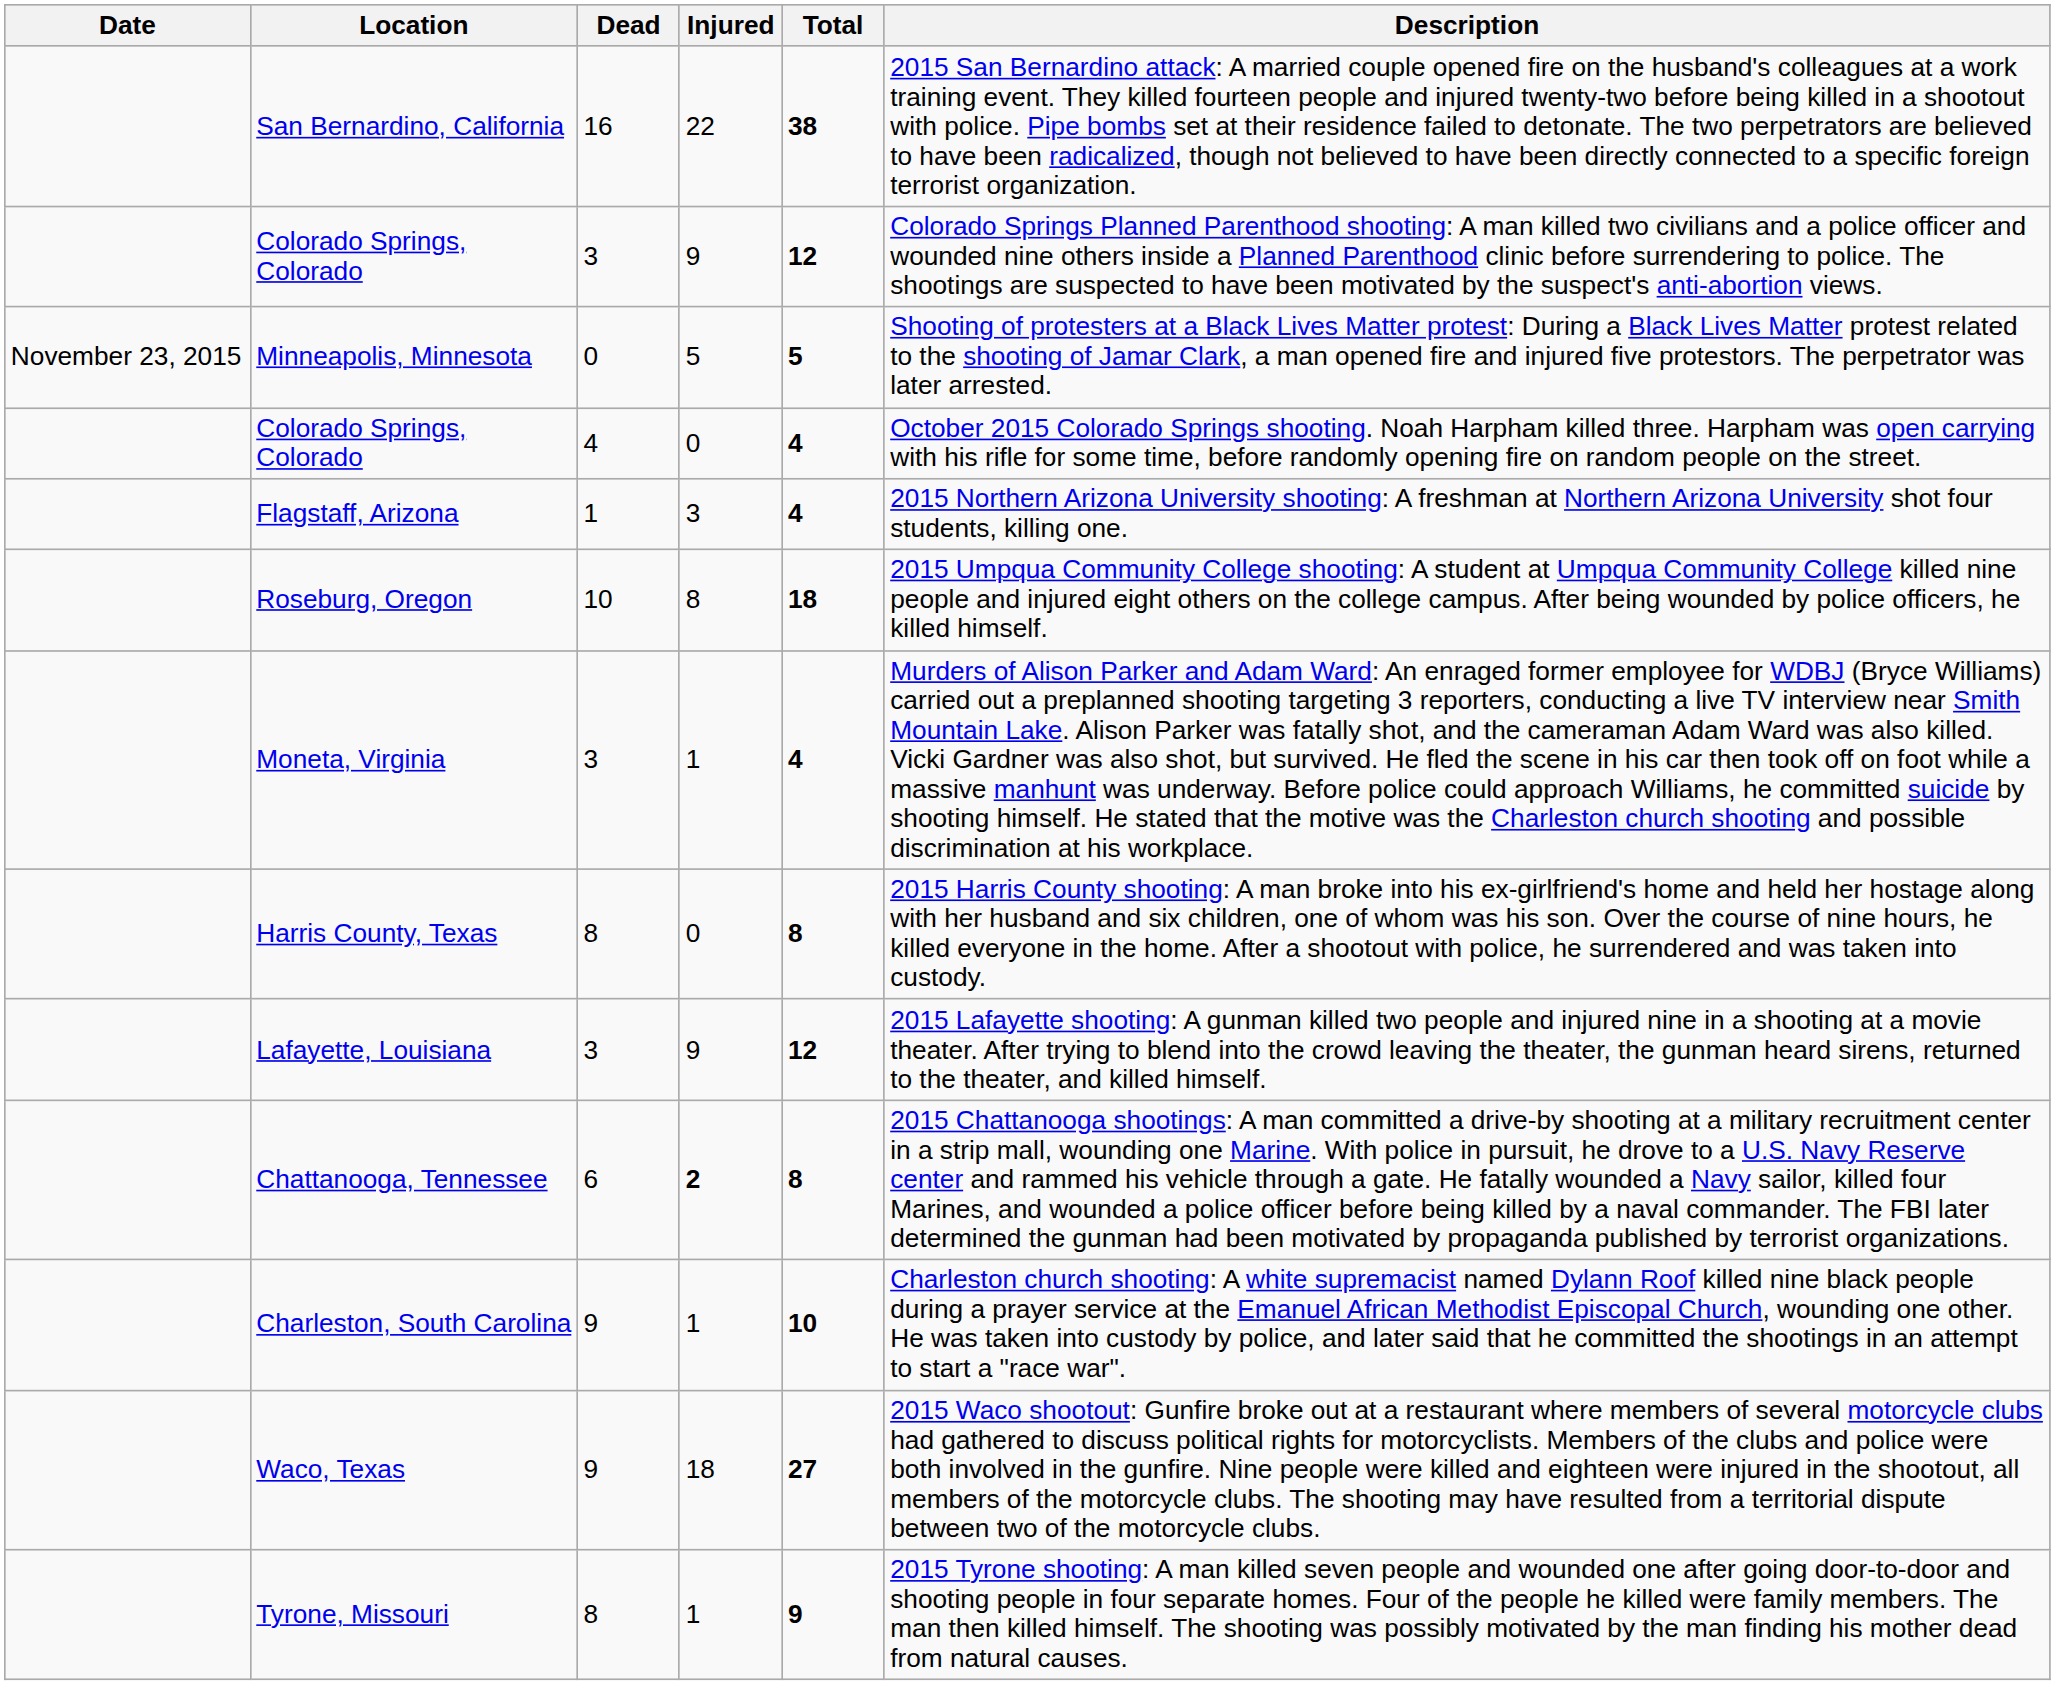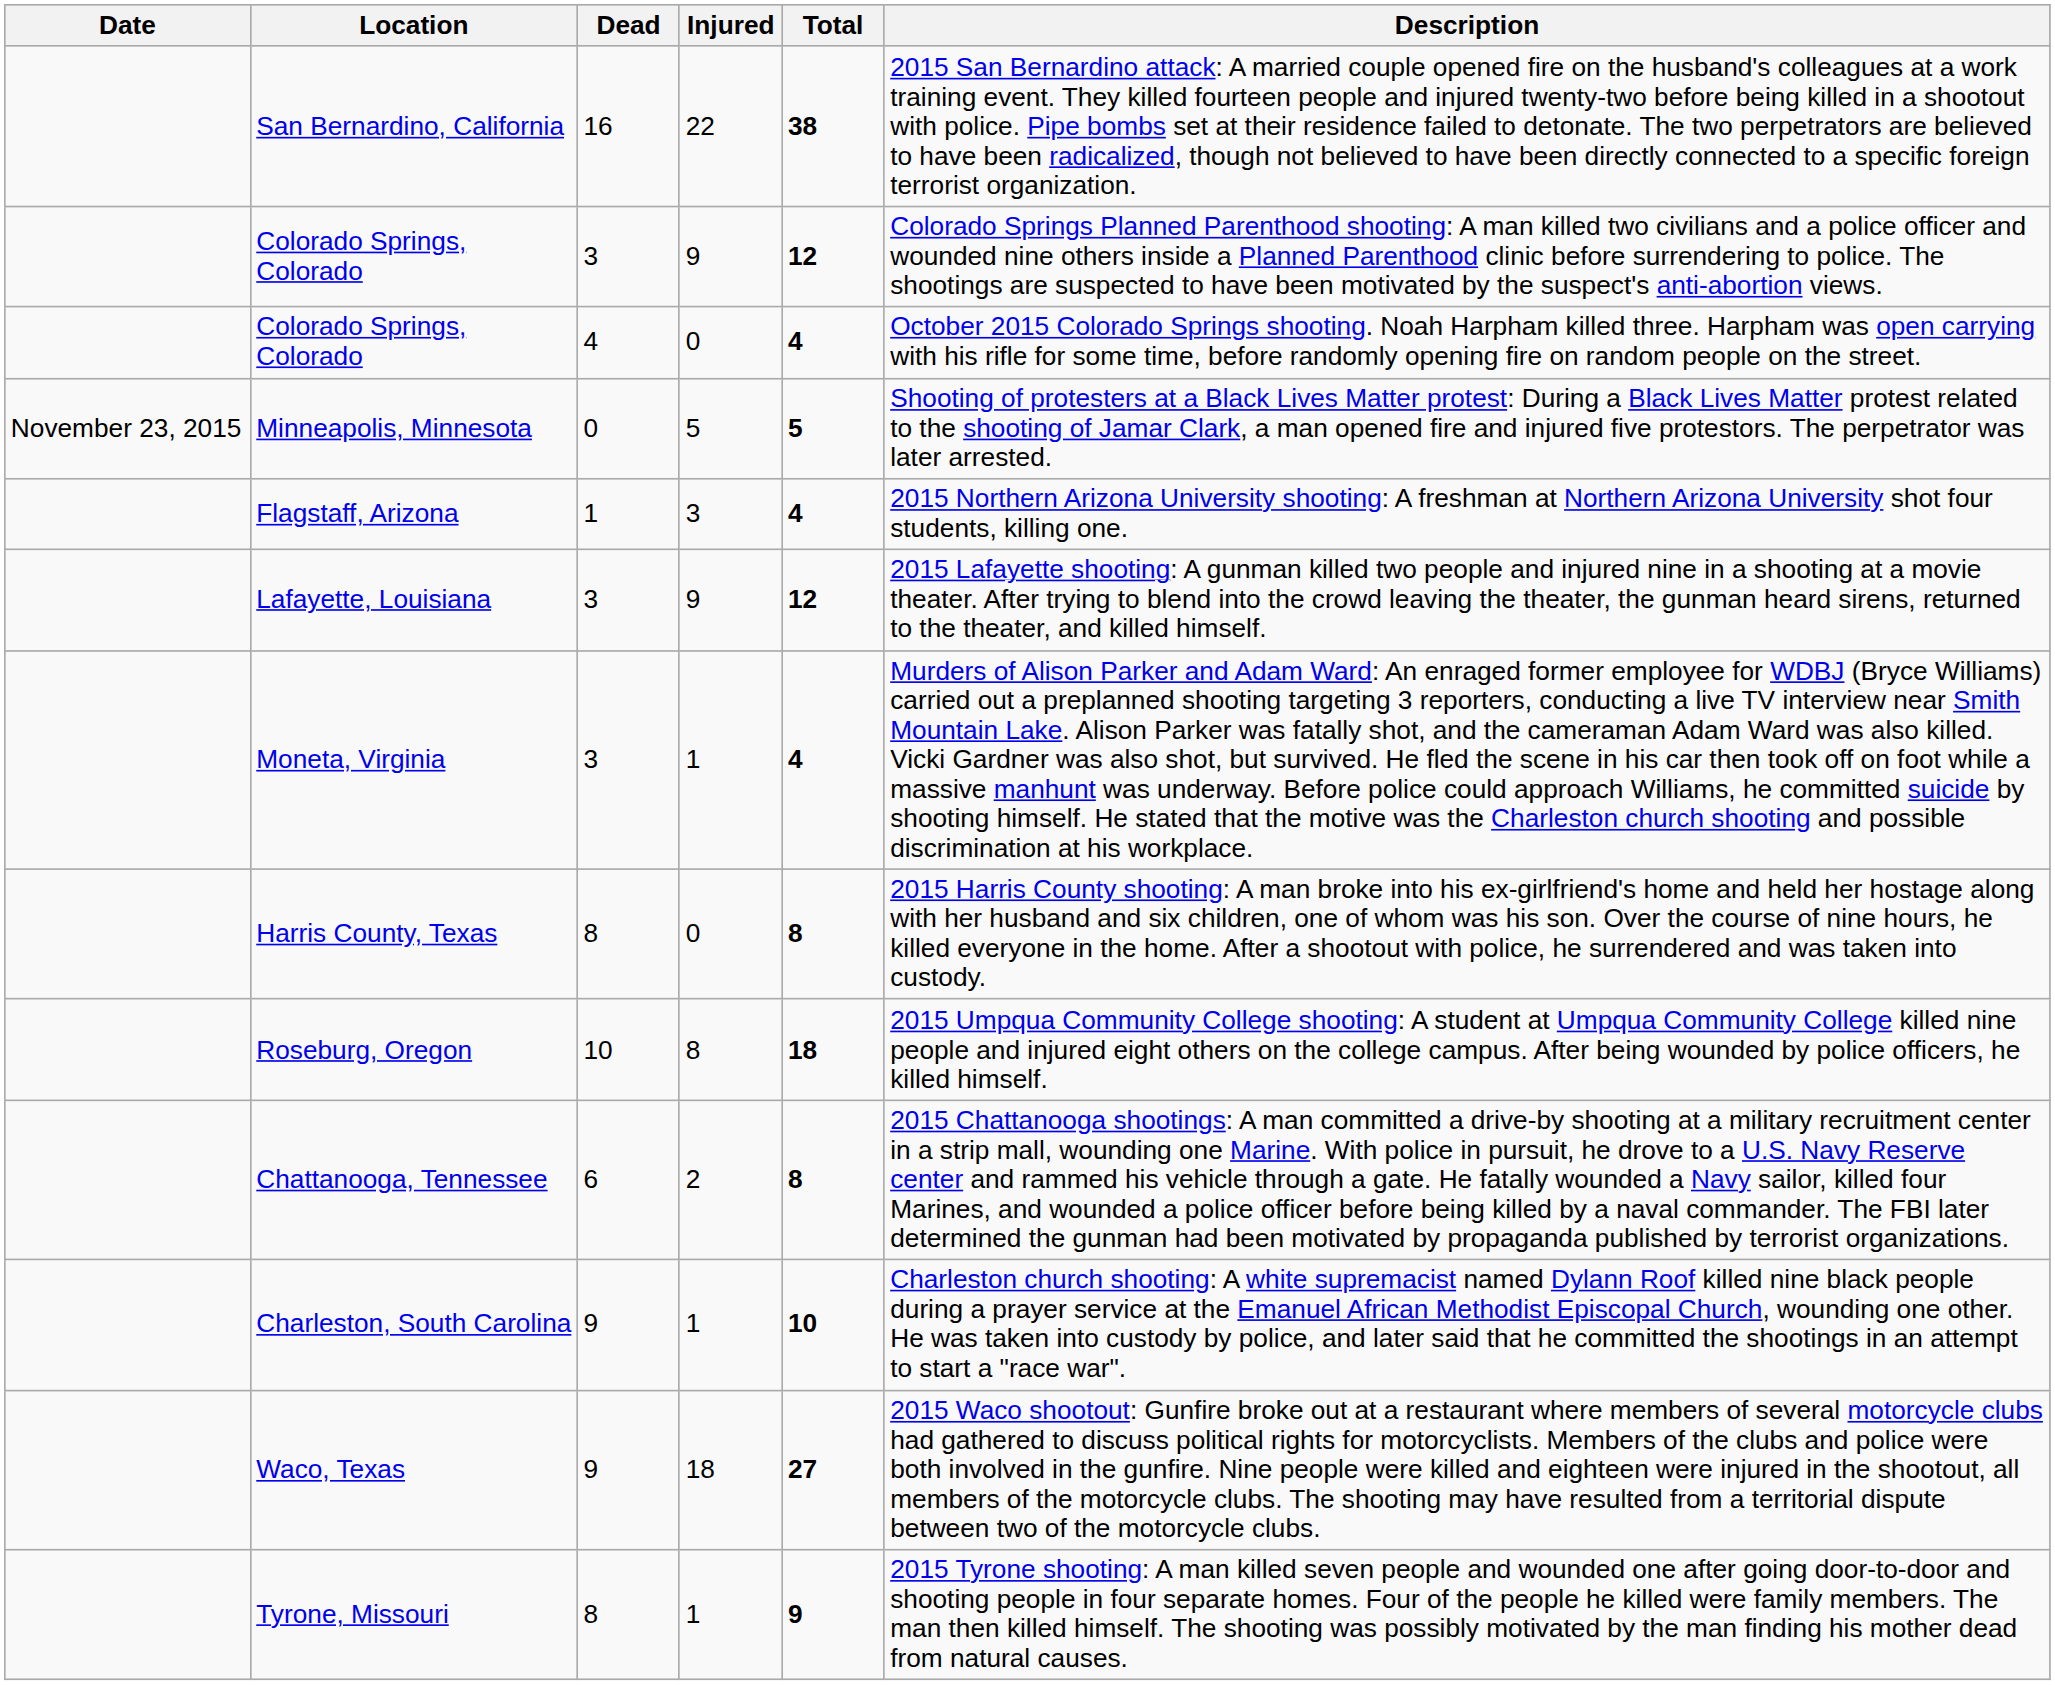 <table class="wikitable sortable">
 <tr>
 <th width=12%>Date</th>
 <th width=16%>Location</th>
 <th width=5%>Dead</th>
 <th width=5%>Injured</th>
 <th width=5%>Total</th>
 <th width=60%>Description</th>
 </tr>
 <tr>
 <td></td>
 <td><a href='#'>San Bernardino, California</a></td>
 <td>16</td>
 <td>22</td>
 <td><strong>38</strong></td>
 <td><a href='#'>2015 San Bernardino attack</a>: A married couple opened fire on the husband's colleagues at a work training event. They killed fourteen people and injured twenty-two before being killed in a shootout with police. <a href='#'>Pipe bombs</a> set at their residence failed to detonate. The two perpetrators are believed to have been <a href='#'>radicalized</a>, though not believed to have been directly connected to a specific foreign terrorist organization.</td>
 </tr>
 <tr>
 <td></td>
 <td><a href='#'>Colorado Springs, Colorado</a></td>
 <td>3</td>
 <td>9</td>
 <td><strong>12</strong></td>
 <td><a href='#'>Colorado Springs Planned Parenthood shooting</a>: A man killed two civilians and a police officer and wounded nine others inside a <a href='#'>Planned Parenthood</a> clinic before surrendering to police. The shootings are suspected to have been motivated by the suspect's <a href='#'>anti-abortion</a> views.</td>
 </tr>
 <tr>
+<td></td>
+<td><a href='#'>Colorado Springs, Colorado</a></td>
+<td>4</td>
+<td>0</td>
+<td><strong>4</strong></td>
+<td><a href='#'>October 2015 Colorado Springs shooting</a>. Noah Harpham killed three. Harpham was <a href='#'>open carrying</a> with his rifle for some time, before randomly opening fire on random people on the street.</td>
+</tr>
+<tr>
 <td>November 23, 2015</td>
 <td><a href='#'>Minneapolis, Minnesota</a></td>
 <td>0</td>
 <td>5</td>
 <td><strong>5</strong></td>
 <td><a href='#'>Shooting of protesters at a Black Lives Matter protest</a>: During a <a href='#'>Black Lives Matter</a> protest related to the <a href='#'>shooting of Jamar Clark</a>, a man opened fire and injured five protestors. The perpetrator was later arrested.</td>
-</tr>
-<tr>
-<td></td>
-<td><a href='#'>Colorado Springs, Colorado</a></td>
-<td>4</td>
-<td>0</td>
-<td><strong>4</strong></td>
-<td><a href='#'>October 2015 Colorado Springs shooting</a>. Noah Harpham killed three. Harpham was <a href='#'>open carrying</a> with his rifle for some time, before randomly opening fire on random people on the street.</td>
 </tr>
 <tr>
 <td></td>
 <td><a href='#'>Flagstaff, Arizona</a></td>
 <td>1</td>
 <td>3</td>
 <td><strong>4</strong></td>
 <td><a href='#'>2015 Northern Arizona University shooting</a>: A freshman at <a href='#'>Northern Arizona University</a> shot four students, killing one.</td>
 </tr>
 <tr>
 <td></td>
-<td><a href='#'>Roseburg, Oregon</a></td>
-<td>10</td>
-<td>8</td>
-<td><strong>18</strong></td>
-<td><a href='#'>2015 Umpqua Community College shooting</a>: A student at <a href='#'>Umpqua Community College</a> killed nine people and injured eight others on the college campus. After being wounded by police officers, he killed himself.</td>
+<td><a href='#'>Lafayette, Louisiana</a></td>
+<td>3</td>
+<td>9</td>
+<td><strong>12</strong></td>
+<td><a href='#'>2015 Lafayette shooting</a>: A gunman killed two people and injured nine in a shooting at a movie theater. After trying to blend into the crowd leaving the theater, the gunman heard sirens, returned to the theater, and killed himself.</td>
 </tr>
 <tr>
 <td></td>
 <td><a href='#'>Moneta, Virginia</a></td>
 <td>3</td>
 <td>1</td>
 <td><strong>4</strong></td>
 <td><a href='#'>Murders of Alison Parker and Adam Ward</a>: An enraged former employee for <a href='#'>WDBJ</a> (Bryce Williams) carried out a preplanned shooting targeting 3 reporters, conducting a live TV interview near <a href='#'>Smith Mountain Lake</a>. Alison Parker was fatally shot, and the cameraman Adam Ward was also killed. Vicki Gardner was also shot, but survived. He fled the scene in his car then took off on foot while a massive <a href='#'>manhunt</a> was underway. Before police could approach Williams, he committed <a href='#'>suicide</a> by shooting himself. He stated that the motive was the <a href='#'>Charleston church shooting</a> and possible discrimination at his workplace.</td>
 </tr>
 <tr>
 <td></td>
 <td><a href='#'>Harris County, Texas</a></td>
 <td>8</td>
 <td>0</td>
 <td><strong>8</strong></td>
 <td><a href='#'>2015 Harris County shooting</a>: A man broke into his ex-girlfriend's home and held her hostage along with her husband and six children, one of whom was his son. Over the course of nine hours, he killed everyone in the home. After a shootout with police, he surrendered and was taken into custody.</td>
 </tr>
 <tr>
 <td></td>
-<td><a href='#'>Lafayette, Louisiana</a></td>
-<td>3</td>
-<td>9</td>
-<td><strong>12</strong></td>
-<td><a href='#'>2015 Lafayette shooting</a>: A gunman killed two people and injured nine in a shooting at a movie theater. After trying to blend into the crowd leaving the theater, the gunman heard sirens, returned to the theater, and killed himself.</td>
+<td><a href='#'>Roseburg, Oregon</a></td>
+<td>10</td>
+<td>8</td>
+<td><strong>18</strong></td>
+<td><a href='#'>2015 Umpqua Community College shooting</a>: A student at <a href='#'>Umpqua Community College</a> killed nine people and injured eight others on the college campus. After being wounded by police officers, he killed himself.</td>
 </tr>
 <tr>
 <td></td>
 <td><a href='#'>Chattanooga, Tennessee</a></td>
 <td>6</td>
-<td><strong>2</strong></td>
+<td>2</td>
 <td><strong>8</strong></td>
 <td><a href='#'>2015 Chattanooga shootings</a>: A man committed a drive-by shooting at a military recruitment center in a strip mall, wounding one <a href='#'>Marine</a>. With police in pursuit, he drove to a <a href='#'>U.S. Navy Reserve center</a> and rammed his vehicle through a gate. He fatally wounded a <a href='#'>Navy</a> sailor, killed four Marines, and wounded a police officer before being killed by a naval commander. The FBI later determined the gunman had been motivated by propaganda published by terrorist organizations.</td>
 </tr>
 <tr>
 <td></td>
 <td><a href='#'>Charleston, South Carolina</a></td>
 <td>9</td>
 <td>1</td>
 <td><strong>10</strong></td>
 <td><a href='#'>Charleston church shooting</a>: A <a href='#'>white supremacist</a> named <a href='#'>Dylann Roof</a> killed nine black people during a prayer service at the <a href='#'>Emanuel African Methodist Episcopal Church</a>, wounding one other. He was taken into custody by police, and later said that he committed the shootings in an attempt to start a "race war".</td>
 </tr>
 <tr>
 <td></td>
 <td><a href='#'>Waco, Texas</a></td>
 <td>9</td>
 <td>18</td>
 <td><strong>27</strong></td>
 <td><a href='#'>2015 Waco shootout</a>: Gunfire broke out at a restaurant where members of several <a href='#'>motorcycle clubs</a> had gathered to discuss political rights for motorcyclists. Members of the clubs and police were both involved in the gunfire. Nine people were killed and eighteen were injured in the shootout, all members of the motorcycle clubs. The shooting may have resulted from a territorial dispute between two of the motorcycle clubs.</td>
 </tr>
 <tr>
 <td></td>
 <td><a href='#'>Tyrone, Missouri</a></td>
 <td>8</td>
 <td>1</td>
 <td><strong>9</strong></td>
 <td><a href='#'>2015 Tyrone shooting</a>: A man killed seven people and wounded one after going door-to-door and shooting people in four separate homes. Four of the people he killed were family members. The man then killed himself. The shooting was possibly motivated by the man finding his mother dead from natural causes.</td>
 </tr>
 </table>
